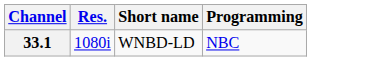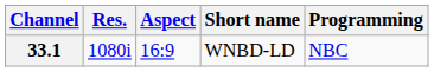 <table class="wikitable">
 <tr>
 <th scope = "col"><a href='#'>Channel</a></th>
 <th scope = "col"><a href='#'>Res.</a></th>
+<th scope = "col"><a href='#'>Aspect</a></th>
 <th scope = "col">Short name</th>
 <th scope = "col">Programming</th>
 </tr>
 <tr>
 <th scope = "row">33.1</th>
 <td><a href='#'>1080i</a></td>
+<td><a href='#'>16:9</a></td>
 <td>WNBD-LD</td>
 <td><a href='#'>NBC</a></td>
 </tr>
 </table>
